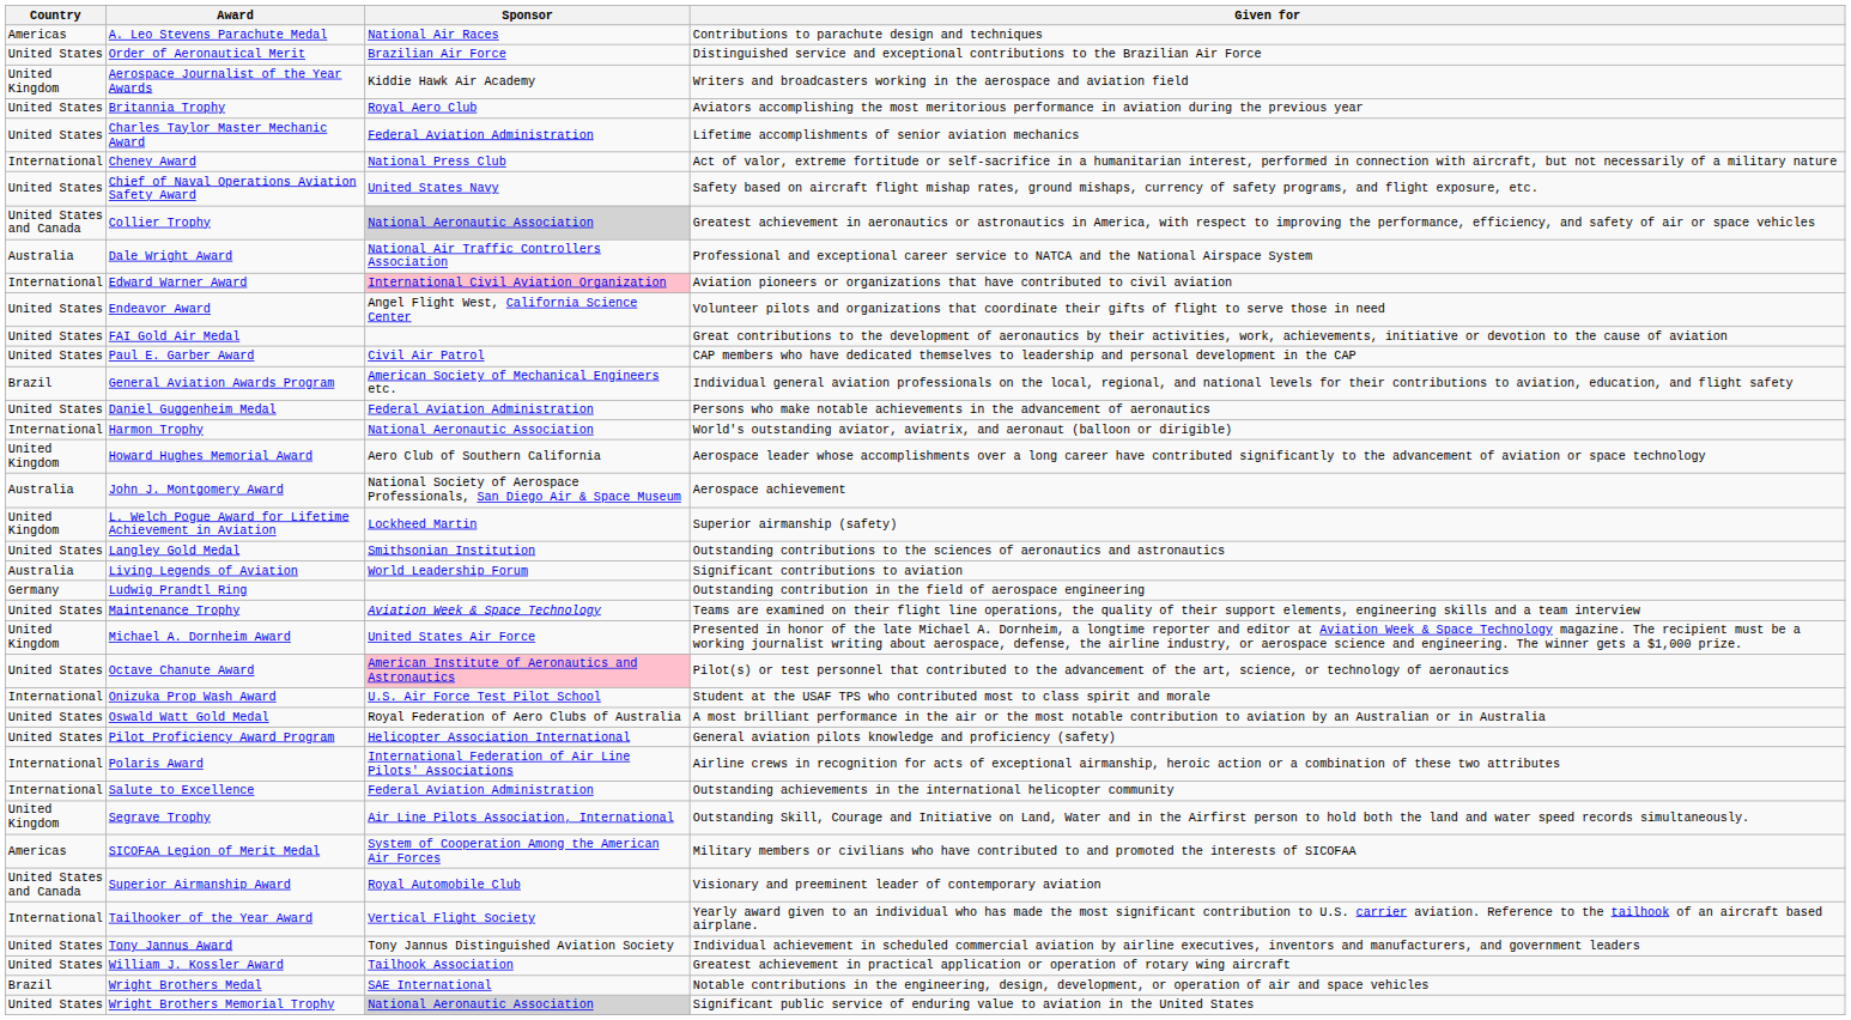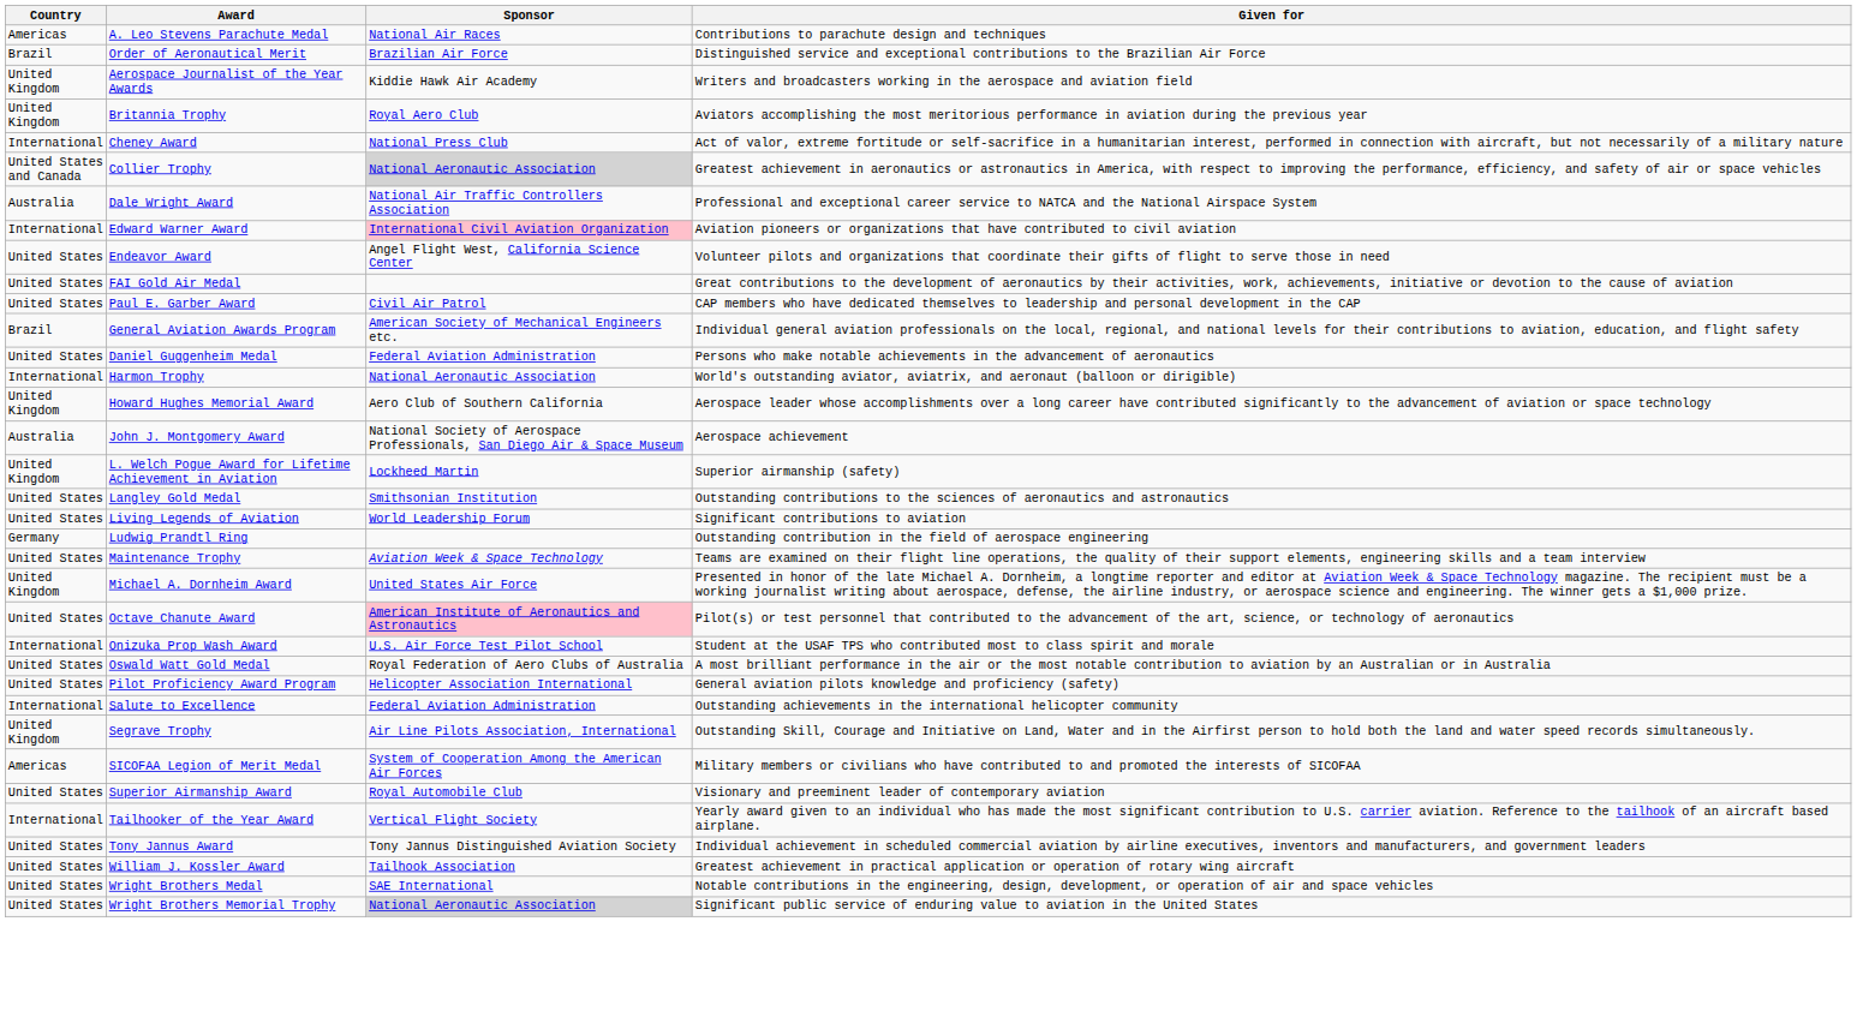 <table class="wikitable sortable">
 <tr>
 <th style="width:6em;">Country</th>
 <th>Award</th>
 <th>Sponsor</th>
 <th>Given for</th>
 </tr>
 <tr>
 <td>Americas</td>
 <td><a href='#'>A. Leo Stevens Parachute Medal</a></td>
 <td><a href='#'>National Air Races</a></td>
 <td>Contributions to parachute design and techniques</td>
 </tr>
 <tr>
-<td>United States</td>
+<td>Brazil</td>
 <td><a href='#'>Order of Aeronautical Merit</a></td>
 <td><a href='#'>Brazilian Air Force</a></td>
 <td>Distinguished service and exceptional contributions to the Brazilian Air Force</td>
 </tr>
 <tr>
 <td>United Kingdom</td>
 <td><a href='#'>Aerospace Journalist of the Year Awards</a></td>
 <td>Kiddie Hawk Air Academy</td>
 <td>Writers and broadcasters working in the aerospace and aviation field</td>
 </tr>
 <tr>
-<td>United States</td>
+<td>United Kingdom</td>
 <td><a href='#'>Britannia Trophy</a></td>
 <td><a href='#'>Royal Aero Club</a></td>
 <td>Aviators accomplishing the most meritorious performance in aviation during the previous year</td>
-</tr>
-<tr>
-<td>United States</td>
-<td><a href='#'>Charles Taylor Master Mechanic Award</a></td>
-<td><a href='#'>Federal Aviation Administration</a></td>
-<td>Lifetime accomplishments of senior aviation mechanics</td>
 </tr>
 <tr>
 <td>International</td>
 <td><a href='#'>Cheney Award</a></td>
 <td><a href='#'>National Press Club</a></td>
 <td>Act of valor, extreme fortitude or self-sacrifice in a humanitarian interest, performed in connection with aircraft, but not necessarily of a military nature</td>
-</tr>
-<tr>
-<td>United States</td>
-<td><a href='#'>Chief of Naval Operations Aviation Safety Award</a></td>
-<td><a href='#'>United States Navy</a></td>
-<td>Safety based on aircraft flight mishap rates, ground mishaps, currency of safety programs, and flight exposure, etc.</td>
 </tr>
 <tr>
 <td>United States and Canada</td>
 <td><a href='#'>Collier Trophy</a></td>
 <td style="background: lightgrey;"><a href='#'>National Aeronautic Association</a></td>
 <td>Greatest achievement in aeronautics or astronautics in America, with respect to improving the performance, efficiency, and safety of air or space vehicles</td>
 </tr>
 <tr>
 <td>Australia</td>
 <td><a href='#'>Dale Wright Award</a></td>
 <td><a href='#'>National Air Traffic Controllers Association</a></td>
 <td>Professional and exceptional career service to NATCA and the National Airspace System</td>
 </tr>
 <tr>
 <td>International</td>
 <td><a href='#'>Edward Warner Award</a></td>
 <td style="background: pink;"><a href='#'>International Civil Aviation Organization</a></td>
 <td>Aviation pioneers or organizations that have contributed to civil aviation</td>
 </tr>
 <tr>
 <td>United States</td>
 <td><a href='#'>Endeavor Award</a></td>
 <td>Angel Flight West, <a href='#'>California Science Center</a></td>
 <td>Volunteer pilots and organizations that coordinate their gifts of flight to serve those in need</td>
 </tr>
 <tr>
 <td>United States</td>
 <td><a href='#'>FAI Gold Air Medal</a></td>
 <td></td>
 <td>Great contributions to the development of aeronautics by their activities, work, achievements, initiative or devotion to the cause of aviation</td>
 </tr>
 <tr>
 <td>United States</td>
 <td><a href='#'>Paul E. Garber Award</a></td>
 <td><a href='#'>Civil Air Patrol</a></td>
 <td>CAP members who have dedicated themselves to leadership and personal development in the CAP</td>
 </tr>
 <tr>
 <td>Brazil</td>
 <td><a href='#'>General Aviation Awards Program</a></td>
 <td><a href='#'>American Society of Mechanical Engineers</a> etc.</td>
 <td>Individual general aviation professionals on the local, regional, and national levels for their contributions to aviation, education, and flight safety</td>
 </tr>
 <tr>
 <td>United States</td>
 <td><a href='#'>Daniel Guggenheim Medal</a></td>
 <td><a href='#'>Federal Aviation Administration</a></td>
 <td>Persons who make notable achievements in the advancement of aeronautics</td>
 </tr>
 <tr>
 <td>International</td>
 <td><a href='#'>Harmon Trophy</a></td>
 <td><a href='#'>National Aeronautic Association</a></td>
 <td>World's outstanding aviator, aviatrix, and aeronaut (balloon or dirigible)</td>
 </tr>
 <tr>
 <td>United Kingdom</td>
 <td><a href='#'>Howard Hughes Memorial Award</a></td>
 <td>Aero Club of Southern California</td>
 <td>Aerospace leader whose accomplishments over a long career have contributed significantly to the advancement of aviation or space technology</td>
 </tr>
 <tr>
 <td>Australia</td>
 <td><a href='#'>John J. Montgomery Award</a></td>
 <td>National Society of Aerospace Professionals, <a href='#'>San Diego Air & Space Museum</a></td>
 <td>Aerospace achievement</td>
 </tr>
 <tr>
 <td>United Kingdom</td>
 <td><a href='#'>L. Welch Pogue Award for Lifetime Achievement in Aviation</a></td>
 <td><a href='#'>Lockheed Martin</a></td>
 <td>Superior airmanship (safety)</td>
 </tr>
 <tr>
 <td>United States</td>
 <td><a href='#'>Langley Gold Medal</a></td>
 <td><a href='#'>Smithsonian Institution</a></td>
 <td>Outstanding contributions to the sciences of aeronautics and astronautics</td>
 </tr>
 <tr>
-<td>Australia</td>
+<td>United States</td>
 <td><a href='#'>Living Legends of Aviation</a></td>
 <td><a href='#'>World Leadership Forum</a></td>
 <td>Significant contributions to aviation</td>
 </tr>
 <tr>
 <td>Germany</td>
 <td><a href='#'>Ludwig Prandtl Ring</a></td>
 <td></td>
 <td>Outstanding contribution in the field of aerospace engineering</td>
 </tr>
 <tr>
 <td>United States</td>
 <td><a href='#'>Maintenance Trophy</a></td>
 <td><em><a href='#'>Aviation Week & Space Technology</a></em></td>
 <td>Teams are examined on their flight line operations, the quality of their support elements, engineering skills and a team interview</td>
 </tr>
 <tr>
 <td>United Kingdom</td>
 <td><a href='#'>Michael A. Dornheim Award</a></td>
 <td><a href='#'>United States Air Force</a></td>
 <td>Presented in honor of the late Michael A. Dornheim, a longtime reporter and editor at <a href='#'>Aviation Week & Space Technology</a> magazine. The recipient must be a working journalist writing about aerospace, defense, the airline industry, or aerospace science and engineering. The winner gets a $1,000 prize. </td>
 </tr>
 <tr>
 <td>United States</td>
 <td><a href='#'>Octave Chanute Award</a></td>
 <td style="background: pink;"><a href='#'>American Institute of Aeronautics and Astronautics</a></td>
 <td>Pilot(s) or test personnel that contributed to the advancement of the art, science, or technology of aeronautics</td>
 </tr>
 <tr>
 <td>International</td>
 <td><a href='#'>Onizuka Prop Wash Award</a></td>
 <td><a href='#'>U.S. Air Force Test Pilot School</a></td>
 <td>Student at the USAF TPS who contributed most to class spirit and morale</td>
 </tr>
 <tr>
 <td>United States</td>
 <td><a href='#'>Oswald Watt Gold Medal</a></td>
 <td>Royal Federation of Aero Clubs of Australia</td>
 <td>A most brilliant performance in the air or the most notable contribution to aviation by an Australian or in Australia</td>
 </tr>
 <tr>
 <td>United States</td>
 <td><a href='#'>Pilot Proficiency Award Program</a></td>
 <td><a href='#'>Helicopter Association International</a></td>
 <td>General aviation pilots knowledge and proficiency (safety)</td>
 </tr>
 <tr>
 <td>International</td>
-<td><a href='#'>Polaris Award</a></td>
-<td><a href='#'>International Federation of Air Line Pilots' Associations</a></td>
-<td>Airline crews in recognition for acts of exceptional airmanship, heroic action or a combination of these two attributes</td>
-</tr>
-<tr>
-<td>International</td>
 <td><a href='#'>Salute to Excellence</a></td>
 <td><a href='#'>Federal Aviation Administration</a></td>
 <td>Outstanding achievements in the international helicopter community</td>
 </tr>
 <tr>
 <td>United Kingdom</td>
 <td><a href='#'>Segrave Trophy</a></td>
 <td><a href='#'>Air Line Pilots Association, International</a></td>
 <td>Outstanding Skill, Courage and Initiative on Land, Water and in the Airfirst person to hold both the land and water speed records simultaneously.</td>
 </tr>
 <tr>
 <td>Americas</td>
 <td><a href='#'>SICOFAA Legion of Merit Medal</a></td>
 <td><a href='#'>System of Cooperation Among the American Air Forces</a></td>
 <td>Military members or civilians who have contributed to and promoted the interests of SICOFAA</td>
 </tr>
 <tr>
-<td>United States and Canada</td>
+<td>United States</td>
 <td><a href='#'>Superior Airmanship Award</a></td>
 <td><a href='#'>Royal Automobile Club</a></td>
 <td>Visionary and preeminent leader of contemporary aviation</td>
 </tr>
 <tr>
 <td>International</td>
 <td><a href='#'>Tailhooker of the Year Award</a></td>
 <td><a href='#'>Vertical Flight Society</a></td>
 <td>Yearly award given to an individual who has made the most significant contribution to U.S. <a href='#'>carrier</a> aviation. Reference to the <a href='#'>tailhook</a> of an aircraft based airplane.</td>
 </tr>
 <tr>
 <td>United States</td>
 <td><a href='#'>Tony Jannus Award</a></td>
 <td>Tony Jannus Distinguished Aviation Society</td>
 <td>Individual achievement in scheduled commercial aviation by airline executives, inventors and manufacturers, and government leaders</td>
 </tr>
 <tr>
 <td>United States</td>
 <td><a href='#'>William J. Kossler Award</a></td>
 <td><a href='#'>Tailhook Association</a></td>
 <td>Greatest achievement in practical application or operation of rotary wing aircraft</td>
 </tr>
 <tr>
-<td>Brazil</td>
+<td>United States</td>
 <td><a href='#'>Wright Brothers Medal</a></td>
 <td><a href='#'>SAE International</a></td>
 <td>Notable contributions in the engineering, design, development, or operation of air and space vehicles</td>
 </tr>
 <tr>
 <td>United States</td>
 <td><a href='#'>Wright Brothers Memorial Trophy</a></td>
 <td style="background: lightgrey;"><a href='#'>National Aeronautic Association</a></td>
 <td>Significant public service of enduring value to aviation in the United States</td>
 </tr>
 </table>
